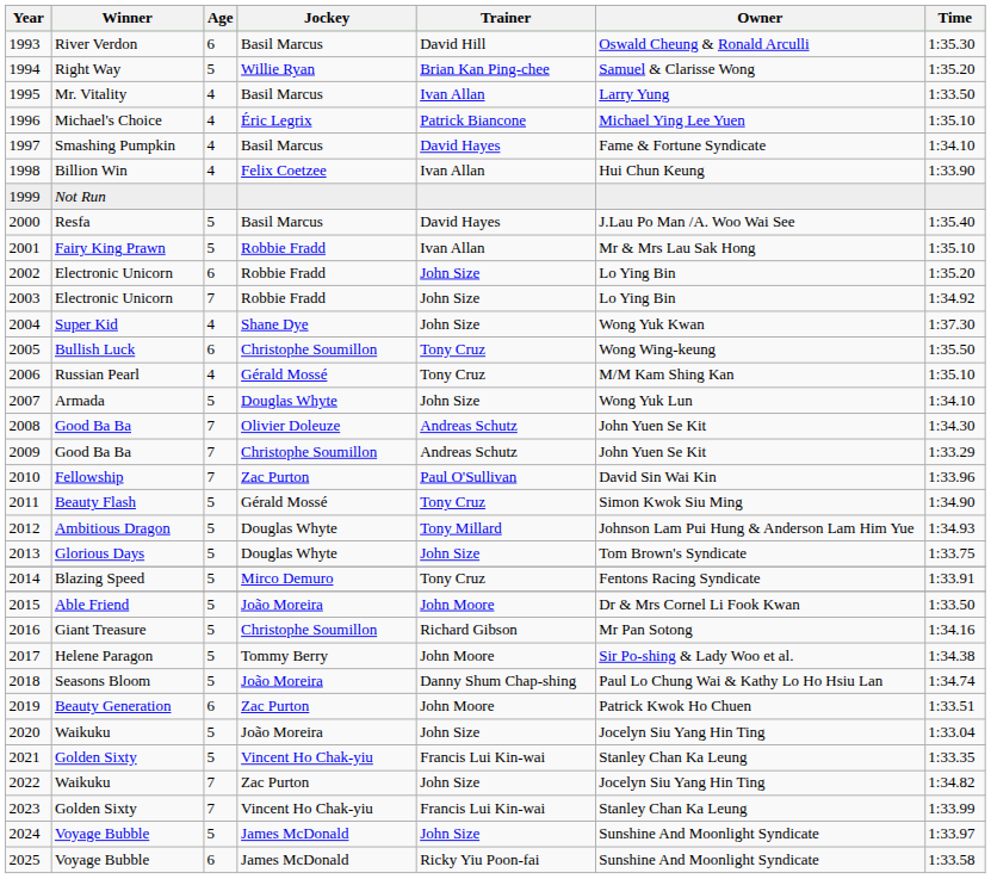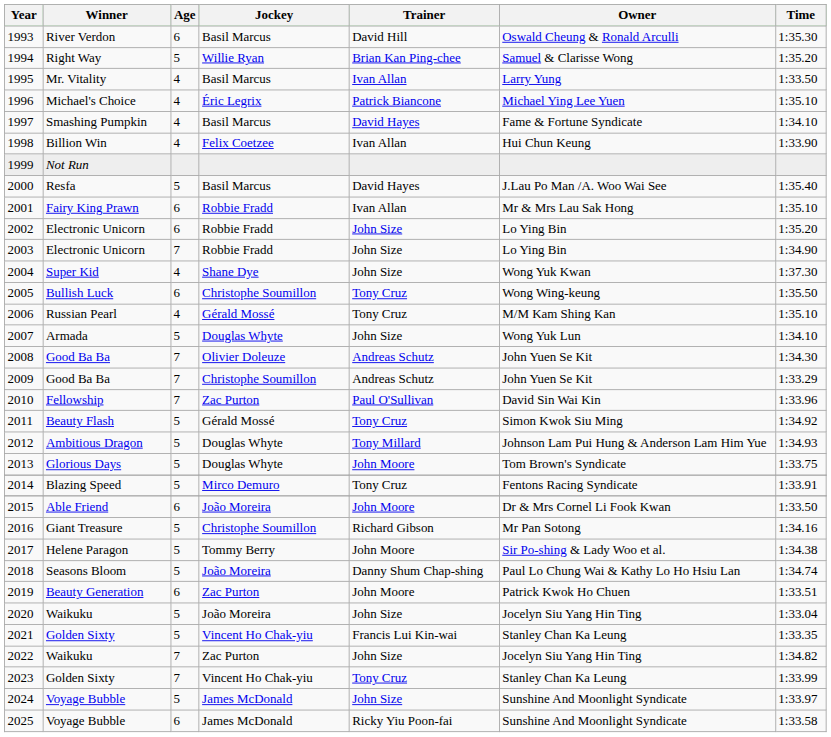 <table class = "wikitable sortable" | border="1" cellpadding="0" style="border-collapse: collapse; font-size:90%">
 <tr bgcolor="#77dd77" align="center">
 <th width="36px"><strong>Year</strong><br></th>
 <th width="135px"><strong>Winner</strong><br></th>
 <th width="25px"><strong>Age</strong><br></th>
 <th width="160px"><strong>Jockey</strong><br></th>
 <th width="160px"><strong>Trainer</strong><br></th>
 <th width="300px"><strong>Owner</strong><br></th>
 <th width="50px"><strong>Time</strong><br></th>
 </tr>
 <tr>
 <td>1993</td>
 <td>River Verdon</td>
 <td>6</td>
 <td>Basil Marcus</td>
 <td>David Hill</td>
 <td><a href='#'>Oswald Cheung</a> & <a href='#'>Ronald Arculli</a></td>
 <td>1:35.30</td>
 </tr>
 <tr>
 <td>1994</td>
 <td>Right Way</td>
 <td>5</td>
 <td><a href='#'>Willie Ryan</a></td>
 <td><a href='#'>Brian Kan Ping-chee</a></td>
 <td><a href='#'>Samuel</a> & Clarisse Wong</td>
 <td>1:35.20</td>
 </tr>
 <tr>
 <td>1995</td>
 <td>Mr. Vitality</td>
 <td>4</td>
 <td>Basil Marcus</td>
 <td><a href='#'>Ivan Allan</a></td>
 <td><a href='#'>Larry Yung</a></td>
 <td>1:33.50</td>
 </tr>
 <tr>
 <td>1996</td>
 <td>Michael's Choice</td>
 <td>4</td>
 <td><a href='#'>Éric Legrix</a></td>
 <td><a href='#'>Patrick Biancone</a></td>
 <td><a href='#'>Michael Ying Lee Yuen</a></td>
 <td>1:35.10</td>
 </tr>
 <tr>
 <td>1997</td>
 <td>Smashing Pumpkin</td>
 <td>4</td>
 <td>Basil Marcus</td>
 <td><a href='#'>David Hayes</a></td>
 <td>Fame & Fortune Syndicate</td>
 <td>1:34.10</td>
 </tr>
 <tr>
 <td>1998</td>
 <td>Billion Win</td>
 <td>4</td>
 <td><a href='#'>Felix Coetzee</a></td>
 <td>Ivan Allan</td>
 <td>Hui Chun Keung</td>
 <td>1:33.90</td>
 </tr>
 <tr bgcolor="#eeeeee">
 <td>1999</td>
 <td><em>Not Run</em></td>
 <td></td>
 <td></td>
 <td></td>
 <td></td>
 <td></td>
 </tr>
 <tr>
 <td>2000</td>
 <td>Resfa</td>
 <td>5</td>
 <td>Basil Marcus</td>
 <td>David Hayes</td>
 <td>J.Lau Po Man /A. Woo Wai See</td>
 <td>1:35.40</td>
 </tr>
 <tr>
 <td>2001</td>
 <td><a href='#'>Fairy King Prawn</a></td>
-<td>5</td>
+<td>6</td>
 <td><a href='#'>Robbie Fradd</a></td>
 <td>Ivan Allan</td>
 <td>Mr & Mrs Lau Sak Hong</td>
 <td>1:35.10</td>
 </tr>
 <tr>
 <td>2002</td>
 <td>Electronic Unicorn</td>
 <td>6</td>
 <td>Robbie Fradd</td>
 <td><a href='#'>John Size</a></td>
 <td>Lo Ying Bin</td>
 <td>1:35.20</td>
 </tr>
 <tr>
 <td>2003</td>
 <td>Electronic Unicorn</td>
 <td>7</td>
 <td>Robbie Fradd</td>
 <td>John Size</td>
 <td>Lo Ying Bin</td>
-<td>1:34.92</td>
+<td>1:34.90</td>
 </tr>
 <tr>
 <td>2004</td>
 <td><a href='#'>Super Kid</a></td>
 <td>4</td>
 <td><a href='#'>Shane Dye</a></td>
 <td>John Size</td>
 <td>Wong Yuk Kwan</td>
 <td>1:37.30</td>
 </tr>
 <tr>
 <td>2005</td>
 <td><a href='#'>Bullish Luck</a></td>
 <td>6</td>
 <td><a href='#'>Christophe Soumillon</a></td>
 <td><a href='#'>Tony Cruz</a></td>
 <td>Wong Wing-keung</td>
 <td>1:35.50</td>
 </tr>
 <tr>
 <td>2006</td>
 <td>Russian Pearl</td>
 <td>4</td>
 <td><a href='#'>Gérald Mossé</a></td>
 <td>Tony Cruz</td>
 <td>M/M Kam Shing Kan</td>
 <td>1:35.10</td>
 </tr>
 <tr>
 <td>2007</td>
 <td>Armada</td>
 <td>5</td>
 <td><a href='#'>Douglas Whyte</a></td>
 <td>John Size</td>
 <td>Wong Yuk Lun</td>
 <td>1:34.10</td>
 </tr>
 <tr>
 <td>2008</td>
 <td><a href='#'>Good Ba Ba</a></td>
 <td>7</td>
 <td><a href='#'>Olivier Doleuze</a></td>
 <td><a href='#'>Andreas Schutz</a></td>
 <td>John Yuen Se Kit</td>
 <td>1:34.30</td>
 </tr>
 <tr>
 <td>2009</td>
 <td>Good Ba Ba</td>
 <td>7</td>
 <td><a href='#'>Christophe Soumillon</a></td>
 <td>Andreas Schutz</td>
 <td>John Yuen Se Kit</td>
 <td>1:33.29</td>
 </tr>
 <tr>
 <td>2010</td>
 <td><a href='#'>Fellowship</a></td>
 <td>7</td>
 <td><a href='#'>Zac Purton</a></td>
 <td><a href='#'>Paul O'Sullivan</a></td>
 <td>David Sin Wai Kin</td>
 <td>1:33.96</td>
 </tr>
 <tr>
 <td>2011</td>
 <td><a href='#'>Beauty Flash</a></td>
 <td>5</td>
 <td>Gérald Mossé</td>
 <td><a href='#'>Tony Cruz</a></td>
 <td>Simon Kwok Siu Ming</td>
-<td>1:34.90</td>
+<td>1:34.92</td>
 </tr>
 <tr>
 <td>2012</td>
 <td><a href='#'>Ambitious Dragon</a></td>
 <td>5</td>
 <td>Douglas Whyte</td>
 <td><a href='#'>Tony Millard</a></td>
 <td>Johnson Lam Pui Hung & Anderson Lam Him Yue</td>
 <td>1:34.93</td>
 </tr>
 <tr>
 <td>2013</td>
 <td><a href='#'>Glorious Days</a></td>
 <td>5</td>
 <td>Douglas Whyte</td>
-<td><a href='#'>John Size</a></td>
+<td><a href='#'>John Moore</a></td>
 <td>Tom Brown's Syndicate</td>
 <td>1:33.75</td>
 </tr>
 <tr>
 </tr>
 <tr>
 <td>2014</td>
 <td>Blazing Speed</td>
 <td>5</td>
 <td><a href='#'>Mirco Demuro</a></td>
 <td>Tony Cruz</td>
 <td>Fentons Racing Syndicate</td>
 <td>1:33.91</td>
 </tr>
 <tr>
 </tr>
 <tr>
 <td>2015</td>
 <td><a href='#'>Able Friend</a></td>
-<td>5</td>
+<td>6</td>
 <td><a href='#'>João Moreira</a></td>
 <td><a href='#'>John Moore</a></td>
 <td>Dr & Mrs Cornel Li Fook Kwan</td>
 <td>1:33.50</td>
 </tr>
 <tr>
 <td>2016</td>
 <td>Giant Treasure</td>
 <td>5</td>
 <td><a href='#'>Christophe Soumillon</a></td>
 <td>Richard Gibson</td>
 <td>Mr Pan Sotong</td>
 <td>1:34.16</td>
 </tr>
 <tr>
 <td>2017</td>
 <td>Helene Paragon</td>
 <td>5</td>
 <td>Tommy Berry</td>
 <td>John Moore</td>
 <td><a href='#'>Sir Po-shing</a> & Lady Woo et al.</td>
 <td>1:34.38</td>
 </tr>
 <tr>
 <td>2018</td>
 <td>Seasons Bloom</td>
 <td>5</td>
 <td><a href='#'>João Moreira</a></td>
 <td>Danny Shum Chap-shing</td>
 <td>Paul Lo Chung Wai & Kathy Lo Ho Hsiu Lan</td>
 <td>1:34.74</td>
 </tr>
 <tr>
 <td>2019</td>
 <td><a href='#'>Beauty Generation</a></td>
 <td>6</td>
 <td><a href='#'>Zac Purton</a></td>
 <td>John Moore</td>
 <td>Patrick Kwok Ho Chuen</td>
 <td>1:33.51</td>
 </tr>
 <tr>
 <td>2020</td>
 <td>Waikuku</td>
 <td>5</td>
 <td>João Moreira</td>
 <td>John Size</td>
 <td>Jocelyn Siu Yang Hin Ting</td>
 <td>1:33.04</td>
 </tr>
 <tr>
 <td>2021</td>
 <td><a href='#'>Golden Sixty</a></td>
 <td>5</td>
 <td><a href='#'>Vincent Ho Chak-yiu</a></td>
 <td>Francis Lui Kin-wai</td>
 <td>Stanley Chan Ka Leung</td>
 <td>1:33.35</td>
 </tr>
 <tr>
 <td>2022</td>
 <td>Waikuku</td>
 <td>7</td>
 <td>Zac Purton</td>
 <td>John Size</td>
 <td>Jocelyn Siu Yang Hin Ting</td>
 <td>1:34.82</td>
 </tr>
 <tr>
 <td>2023</td>
 <td>Golden Sixty</td>
 <td>7</td>
 <td>Vincent Ho Chak-yiu</td>
-<td>Francis Lui Kin-wai</td>
+<td><a href='#'>Tony Cruz</a></td>
 <td>Stanley Chan Ka Leung</td>
 <td>1:33.99</td>
 </tr>
 <tr>
 <td>2024</td>
 <td><a href='#'>Voyage Bubble</a></td>
 <td>5</td>
 <td><a href='#'>James McDonald</a></td>
 <td><a href='#'>John Size</a></td>
 <td>Sunshine And Moonlight Syndicate</td>
 <td>1:33.97</td>
 </tr>
 <tr>
 <td>2025</td>
 <td>Voyage Bubble</td>
 <td>6</td>
 <td James McDonald (jockey)>James McDonald</td>
 <td>Ricky Yiu Poon-fai</td>
 <td>Sunshine And Moonlight Syndicate</td>
 <td>1:33.58</td>
 </tr>
 </table>
